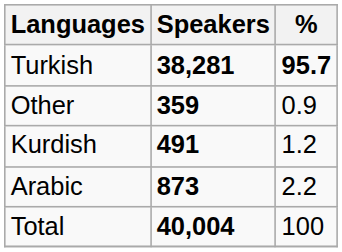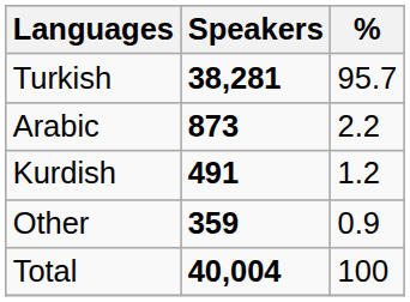 <table class="wikitable">
 <tr>
 <th>Languages</th>
 <th>Speakers</th>
 <th>%</th>
 </tr>
 <tr>
 <td>Turkish</td>
 <td><strong>38,281</strong></td>
-<td><strong>95.7</strong></td>
+<td>95.7</td>
 </tr>
 <tr>
-<td>Other</td>
-<td><strong>359</strong></td>
-<td>0.9</td>
+<td>Arabic</td>
+<td><strong>873</strong></td>
+<td>2.2</td>
 </tr>
 <tr>
 <td>Kurdish</td>
 <td><strong>491</strong></td>
 <td>1.2</td>
 </tr>
 <tr>
-<td>Arabic</td>
-<td><strong>873</strong></td>
-<td>2.2</td>
+<td>Other</td>
+<td><strong>359</strong></td>
+<td>0.9</td>
 </tr>
 <tr>
 <td>Total</td>
 <td><strong>40,004</strong></td>
 <td>100</td>
 </tr>
 <tr>
 </tr>
 </table>
